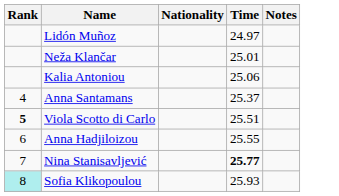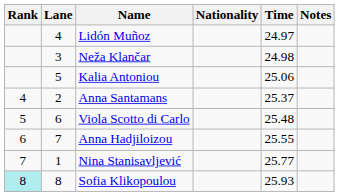 <table class="wikitable sortable" style="text-align:center">
 <tr>
 <th>Rank</th>
+<th>Lane</th>
 <th>Name</th>
 <th>Nationality</th>
 <th>Time</th>
 <th>Notes</th>
 </tr>
 <tr>
 <td></td>
+<td>4</td>
 <td align=left><a href='#'>Lidón Muñoz</a></td>
 <td align=left></td>
 <td>24.97</td>
 <td></td>
 </tr>
 <tr>
 <td></td>
+<td>3</td>
 <td align=left><a href='#'>Neža Klančar</a></td>
 <td align=left></td>
-<td>25.01</td>
+<td>24.98</td>
 <td></td>
 </tr>
 <tr>
 <td></td>
+<td>5</td>
 <td align=left><a href='#'>Kalia Antoniou</a></td>
 <td align=left></td>
 <td>25.06</td>
 <td></td>
 </tr>
 <tr>
 <td>4</td>
+<td>2</td>
 <td align=left><a href='#'>Anna Santamans</a></td>
 <td align=left></td>
 <td>25.37</td>
 <td></td>
 </tr>
 <tr>
-<td><strong>5</strong></td>
+<td>5</td>
+<td>6</td>
 <td align=left><a href='#'>Viola Scotto di Carlo</a></td>
 <td align=left></td>
-<td>25.51</td>
+<td>25.48</td>
 <td></td>
 </tr>
 <tr>
 <td>6</td>
+<td>7</td>
 <td align=left><a href='#'>Anna Hadjiloizou</a></td>
 <td align=left></td>
 <td>25.55</td>
 <td></td>
 </tr>
 <tr>
 <td>7</td>
+<td>1</td>
 <td align=left><a href='#'>Nina Stanisavljević</a></td>
 <td align=left></td>
-<td><strong>25.77</strong></td>
+<td>25.77</td>
 <td></td>
 </tr>
 <tr>
 <td style="background: paleturquoise;">8</td>
+<td>8</td>
 <td align=left><a href='#'>Sofia Klikopoulou</a></td>
 <td align=left></td>
 <td>25.93</td>
 <td></td>
 </tr>
 </table>
